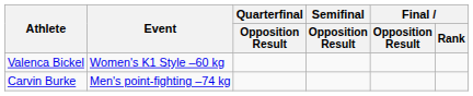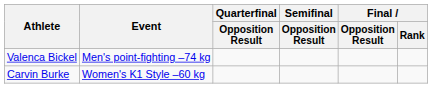 <table class=wikitable style=font-size:90%;text-align:center>
 <tr>
 <th rowspan=2>Athlete</th>
 <th rowspan=2>Event</th>
 <th>Quarterfinal</th>
 <th>Semifinal</th>
 <th colspan=2>Final / </th>
 </tr>
 <tr style=font-size:95%>
 <th>Opposition<br>Result</th>
 <th>Opposition<br>Result</th>
 <th>Opposition<br>Result</th>
 <th>Rank</th>
 </tr>
 <tr>
 <td align=left><a href='#'>Valenca Bickel</a></td>
-<td align=left><a href='#'>Women's K1 Style –60 kg</a></td>
+<td align=left><a href='#'>Men's point-fighting –74 kg</a></td>
 <td></td>
 <td></td>
 <td></td>
 <td></td>
 </tr>
 <tr>
 <td align=left><a href='#'>Carvin Burke</a></td>
-<td align=left><a href='#'>Men's point-fighting –74 kg</a></td>
+<td align=left><a href='#'>Women's K1 Style –60 kg</a></td>
 <td></td>
 <td></td>
 <td></td>
 <td></td>
 </tr>
 </table>
